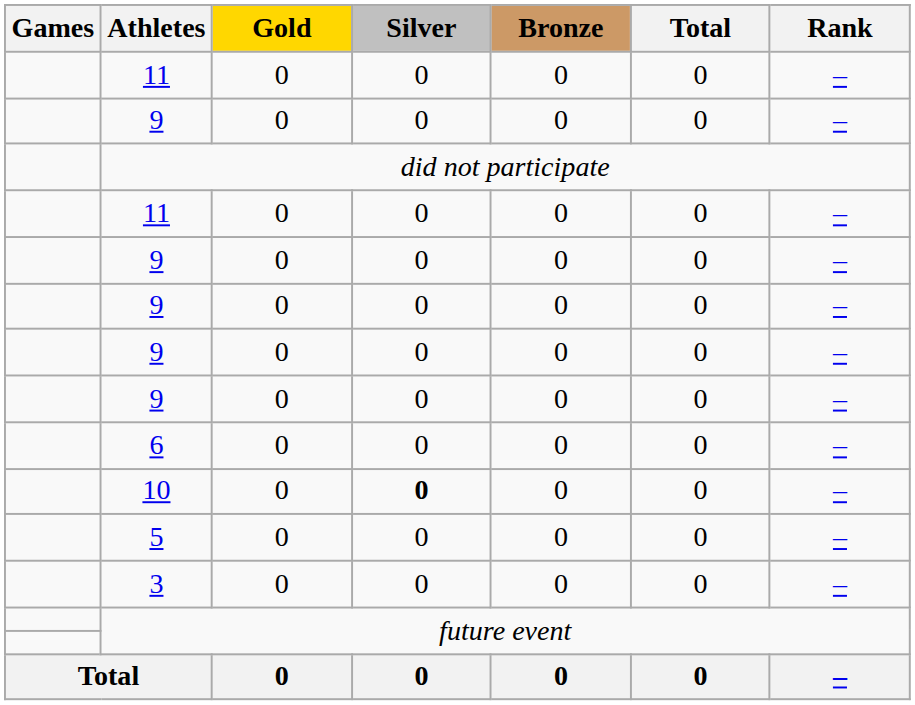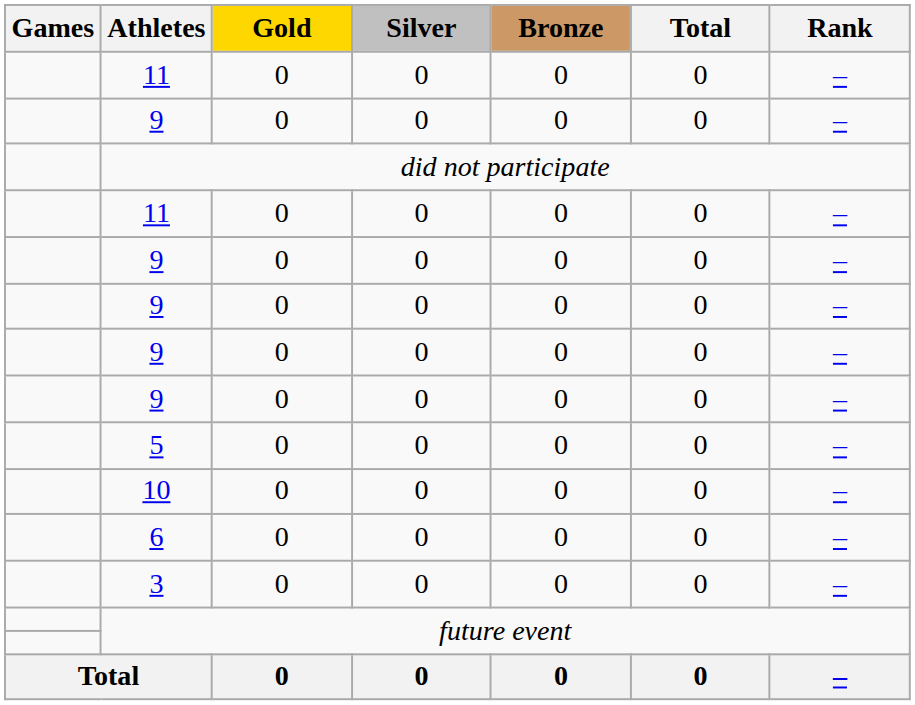 <table class="wikitable" style="text-align:center; font-size:90%;">
 <tr>
 <th>Games</th>
 <th>Athletes</th>
 <td style="background:gold; width:4.5em; font-weight:bold;">Gold</td>
 <td style="background:silver; width:4.5em; font-weight:bold;">Silver</td>
 <td style="background:#cc9966; width:4.5em; font-weight:bold;">Bronze</td>
 <th style="width:4.5em; font-weight:bold;">Total</th>
 <th style="width:4.5em; font-weight:bold;">Rank</th>
 </tr>
 <tr>
 <td align=left></td>
 <td><a href='#'>11</a></td>
 <td>0</td>
 <td>0</td>
 <td>0</td>
 <td>0</td>
 <td><a href='#'>–</a></td>
 </tr>
 <tr>
 <td align=left></td>
 <td><a href='#'>9</a></td>
 <td>0</td>
 <td>0</td>
 <td>0</td>
 <td>0</td>
 <td><a href='#'>–</a></td>
 </tr>
 <tr>
 <td align=left></td>
 <td colspan=6><em>did not participate</em></td>
 </tr>
 <tr>
 <td align=left></td>
 <td><a href='#'>11</a></td>
 <td>0</td>
 <td>0</td>
 <td>0</td>
 <td>0</td>
 <td><a href='#'>–</a></td>
 </tr>
 <tr>
 <td align=left></td>
 <td><a href='#'>9</a></td>
 <td>0</td>
 <td>0</td>
 <td>0</td>
 <td>0</td>
 <td><a href='#'>–</a></td>
 </tr>
 <tr>
 <td align=left></td>
 <td><a href='#'>9</a></td>
 <td>0</td>
 <td>0</td>
 <td>0</td>
 <td>0</td>
 <td><a href='#'>–</a></td>
 </tr>
 <tr>
 <td align=left></td>
 <td><a href='#'>9</a></td>
 <td>0</td>
 <td>0</td>
 <td>0</td>
 <td>0</td>
 <td><a href='#'>–</a></td>
 </tr>
 <tr>
 <td align=left></td>
 <td><a href='#'>9</a></td>
 <td>0</td>
 <td>0</td>
 <td>0</td>
 <td>0</td>
 <td><a href='#'>–</a></td>
 </tr>
 <tr>
 <td align=left></td>
-<td><a href='#'>6</a></td>
+<td><a href='#'>5</a></td>
 <td>0</td>
 <td>0</td>
 <td>0</td>
 <td>0</td>
 <td><a href='#'>–</a></td>
 </tr>
 <tr>
 <td align=left></td>
 <td><a href='#'>10</a></td>
 <td>0</td>
-<td><strong>0</strong></td>
+<td>0</td>
 <td>0</td>
 <td>0</td>
 <td><a href='#'>–</a></td>
 </tr>
 <tr>
 <td align=left></td>
-<td><a href='#'>5</a></td>
+<td><a href='#'>6</a></td>
 <td>0</td>
 <td>0</td>
 <td>0</td>
 <td>0</td>
 <td><a href='#'>–</a></td>
 </tr>
 <tr>
 <td align=left></td>
 <td><a href='#'>3</a></td>
 <td>0</td>
 <td>0</td>
 <td>0</td>
 <td>0</td>
 <td><a href='#'>–</a></td>
 </tr>
 <tr>
 <td align=left></td>
 <td colspan=6; rowspan=2><em>future event</em></td>
 </tr>
 <tr>
 <td align=left></td>
 </tr>
 <tr>
 <th colspan=2>Total</th>
 <th>0</th>
 <th>0</th>
 <th>0</th>
 <th>0</th>
 <th><a href='#'>–</a></th>
 </tr>
 </table>
